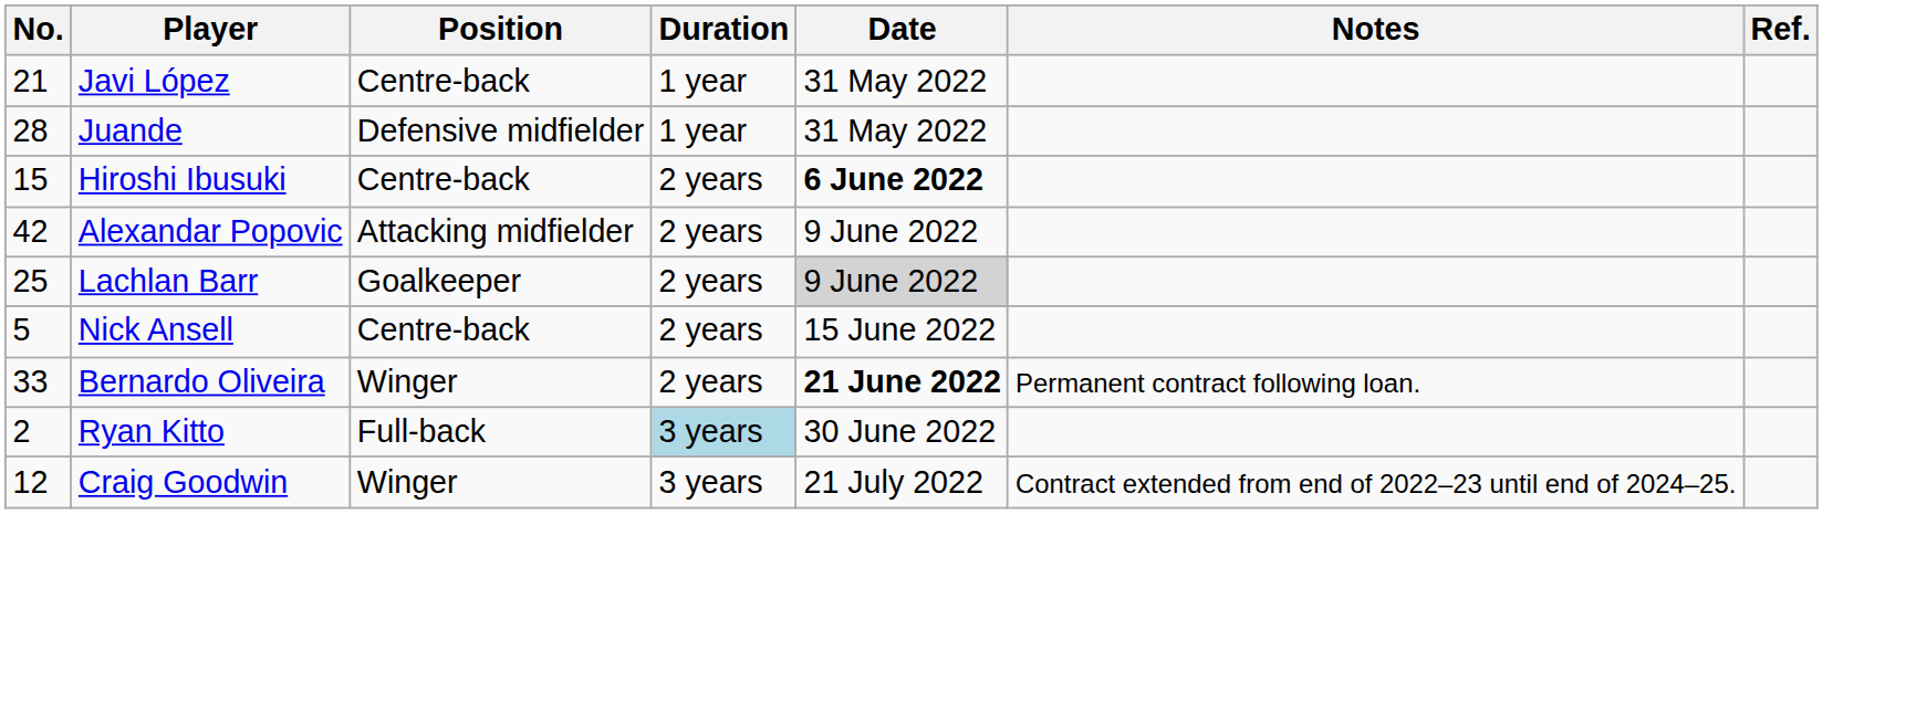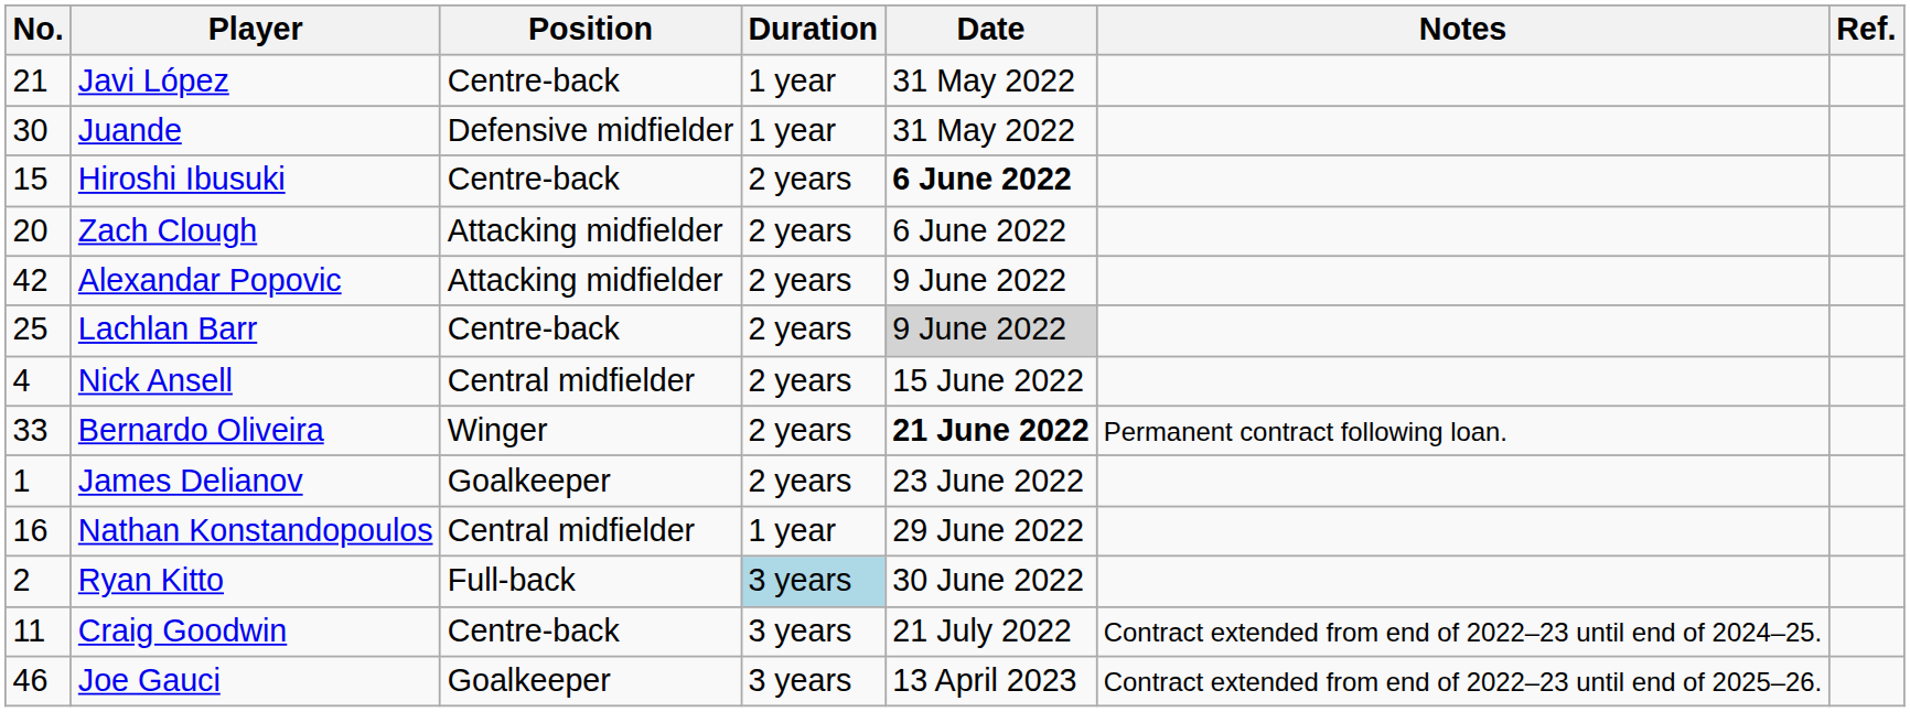 <table class="wikitable">
 <tr>
 <th>No.</th>
 <th>Player</th>
 <th>Position</th>
 <th>Duration</th>
 <th>Date</th>
 <th>Notes</th>
 <th>Ref.</th>
 </tr>
 <tr>
 <td>21</td>
 <td> <a href='#'>Javi López</a></td>
 <td>Centre-back</td>
 <td>1 year</td>
 <td>31 May 2022</td>
 <td></td>
 <td></td>
 </tr>
 <tr>
-<td>28</td>
+<td>30</td>
 <td> <a href='#'>Juande</a></td>
 <td>Defensive midfielder</td>
 <td>1 year</td>
 <td>31 May 2022</td>
 <td></td>
 <td></td>
 </tr>
 <tr>
 <td>15</td>
 <td> <a href='#'>Hiroshi Ibusuki</a></td>
 <td>Centre-back</td>
 <td>2 years</td>
 <td><strong>6 June 2022</strong></td>
 <td></td>
 <td></td>
 </tr>
 <tr>
+<td>20</td>
+<td> <a href='#'>Zach Clough</a></td>
+<td>Attacking midfielder</td>
+<td>2 years</td>
+<td>6 June 2022</td>
+<td></td>
+<td></td>
+</tr>
+<tr>
 <td>42</td>
 <td><a href='#'>Alexandar Popovic</a></td>
 <td>Attacking midfielder</td>
 <td>2 years</td>
 <td>9 June 2022</td>
 <td></td>
 <td></td>
 </tr>
 <tr>
 <td>25</td>
 <td><a href='#'>Lachlan Barr</a></td>
-<td>Goalkeeper</td>
+<td>Centre-back</td>
 <td>2 years</td>
 <td style="background: lightgrey;">9 June 2022</td>
 <td></td>
 <td></td>
 </tr>
 <tr>
-<td>5</td>
+<td>4</td>
 <td><a href='#'>Nick Ansell</a></td>
-<td>Centre-back</td>
+<td>Central midfielder</td>
 <td>2 years</td>
 <td>15 June 2022</td>
 <td></td>
 <td></td>
 </tr>
 <tr>
 <td>33</td>
 <td><a href='#'>Bernardo Oliveira</a></td>
 <td>Winger</td>
 <td>2 years</td>
 <td><strong>21 June 2022</strong></td>
 <td><small>Permanent contract following loan.</small></td>
 <td></td>
 </tr>
 <tr>
+<td>1</td>
+<td><a href='#'>James Delianov</a></td>
+<td>Goalkeeper</td>
+<td>2 years</td>
+<td>23 June 2022</td>
+<td></td>
+<td></td>
+</tr>
+<tr>
+<td>16</td>
+<td><a href='#'>Nathan Konstandopoulos</a></td>
+<td>Central midfielder</td>
+<td>1 year</td>
+<td>29 June 2022</td>
+<td></td>
+<td></td>
+</tr>
+<tr>
 <td>2</td>
 <td><a href='#'>Ryan Kitto</a></td>
 <td>Full-back</td>
 <td style="background: lightblue;">3 years</td>
 <td>30 June 2022</td>
 <td></td>
 <td></td>
 </tr>
 <tr>
-<td>12</td>
+<td>11</td>
 <td><a href='#'>Craig Goodwin</a></td>
-<td>Winger</td>
+<td>Centre-back</td>
 <td>3 years</td>
 <td>21 July 2022</td>
 <td><small>Contract extended from end of 2022–23 until end of 2024–25.</small></td>
 <td></td>
 </tr>
+<tr>
+<td>46</td>
+<td><a href='#'>Joe Gauci</a></td>
+<td>Goalkeeper</td>
+<td>3 years</td>
+<td>13 April 2023</td>
+<td><small>Contract extended from end of 2022–23 until end of 2025–26.</small></td>
+<td></td>
+</tr>
 </table>
